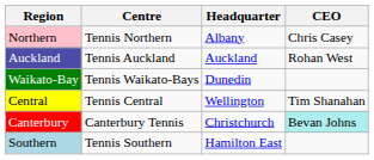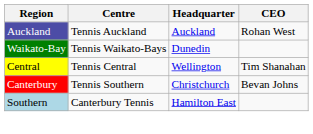 <table class="wikitable">
 <tr>
 <th>Region</th>
 <th>Centre</th>
 <th>Headquarter</th>
 <th>CEO</th>
-</tr>
-<tr>
-<td bgcolor=Pink>Northern</td>
-<td>Tennis Northern</td>
-<td><a href='#'>Albany</a></td>
-<td>Chris Casey</td>
 </tr>
 <tr>
 <td style="color:#FFFFFF" bgcolor= #4C4CA6>Auckland</td>
 <td>Tennis Auckland</td>
 <td><a href='#'>Auckland</a></td>
 <td>Rohan West</td>
 </tr>
 <tr>
 <td style="color:#FFFFFF" bgcolor=Green>Waikato-Bay</td>
 <td>Tennis Waikato-Bays</td>
 <td><a href='#'>Dunedin</a></td>
 <td></td>
 </tr>
 <tr>
 <td bgcolor=Yellow>Central</td>
 <td>Tennis Central</td>
 <td><a href='#'>Wellington</a></td>
 <td>Tim Shanahan</td>
 </tr>
 <tr>
 <td style="color:#FFFFFF" bgcolor=Red>Canterbury</td>
-<td>Canterbury Tennis</td>
+<td>Tennis Southern</td>
 <td><a href='#'>Christchurch</a></td>
-<td style="background: paleturquoise;">Bevan Johns</td>
+<td>Bevan Johns</td>
 </tr>
 <tr>
 <td bgcolor=LightBlue>Southern</td>
-<td>Tennis Southern</td>
+<td>Canterbury Tennis</td>
 <td><a href='#'>Hamilton East</a></td>
 <td></td>
 </tr>
 </table>
